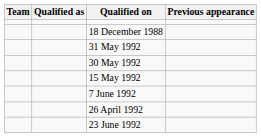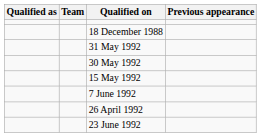 <table class="wikitable sortable" style="text-align:left;">
 <tr>
+<th>Qualified as</th>
 <th>Team</th>
-<th>Qualified as</th>
 <th>Qualified on</th>
 <th>Previous appearance</th>
 </tr>
 <tr>
 <td></td>
 <td></td>
 <td></td>
 <td></td>
 </tr>
 <tr>
 <td></td>
 <td></td>
 <td>18 December 1988</td>
 <td></td>
 </tr>
 <tr>
 <td></td>
 <td></td>
 <td>31 May 1992</td>
 <td></td>
 </tr>
 <tr>
 <td></td>
 <td></td>
 <td>30 May 1992</td>
 <td></td>
 </tr>
 <tr>
 <td></td>
 <td></td>
 <td>15 May 1992</td>
 <td></td>
 </tr>
 <tr>
 <td></td>
 <td></td>
 <td>7 June 1992</td>
 <td></td>
 </tr>
 <tr>
 <td></td>
 <td></td>
 <td>26 April 1992</td>
 <td></td>
 </tr>
 <tr>
 <td></td>
 <td></td>
 <td>23 June 1992</td>
 <td></td>
 </tr>
 </table>
